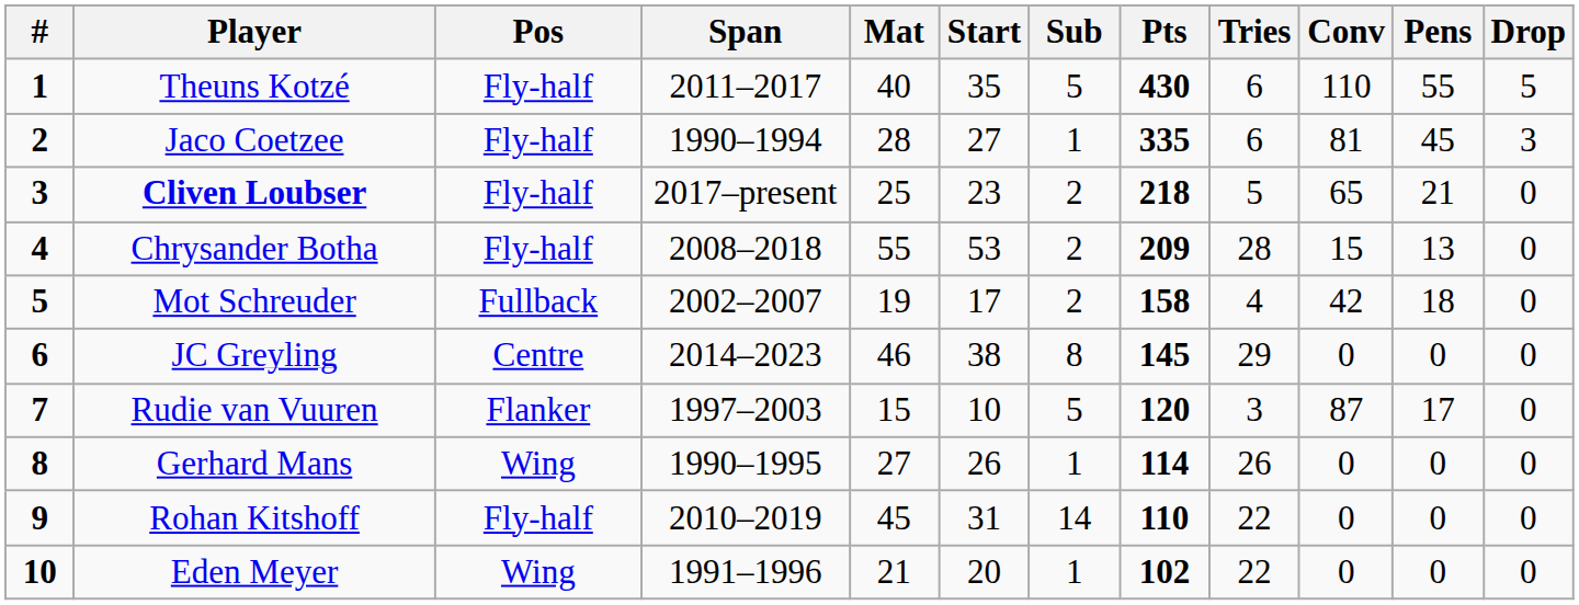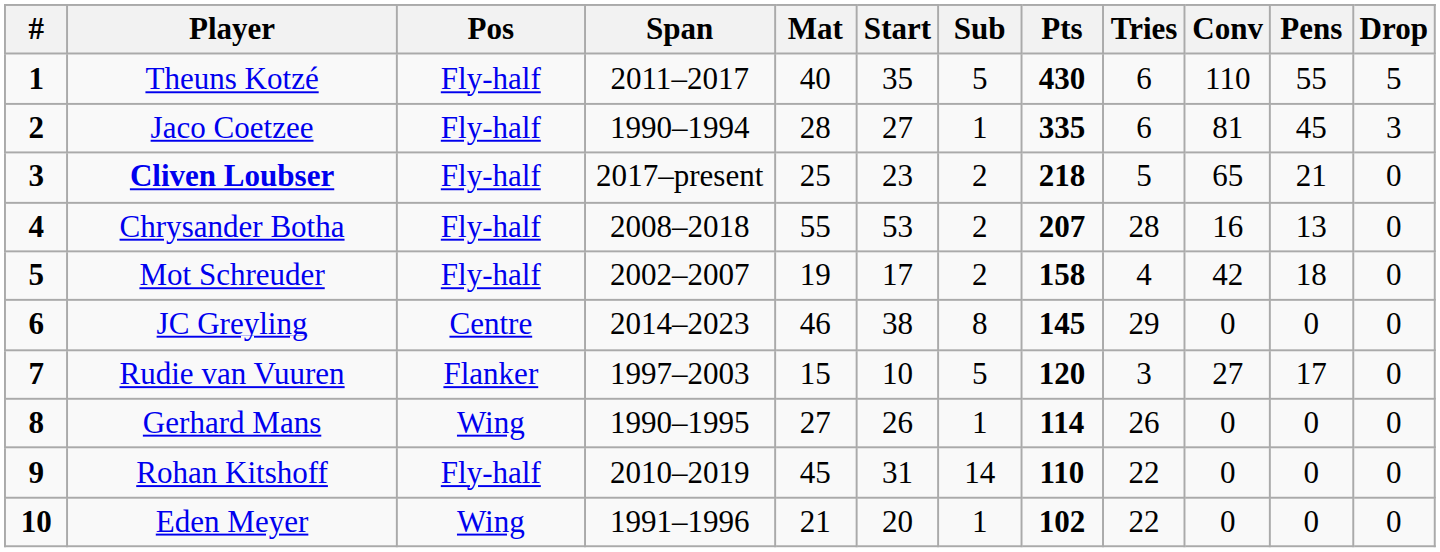 <table class="wikitable" style="text-align:center">
 <tr>
 <th style="width:25px">#</th>
 <th style="width:162px">Player</th>
 <th style="width:90px">Pos</th>
 <th style="width:90px">Span</th>
 <th style="width:35px">Mat</th>
 <th style="width:35px">Start</th>
 <th style="width:35px">Sub</th>
 <th style="width:35px">Pts</th>
 <th style="width:35px">Tries</th>
 <th style="width:35px">Conv</th>
 <th style="width:35px">Pens</th>
 <th style="width:35px">Drop</th>
 </tr>
 <tr>
 <td><strong>1</strong></td>
 <td><a href='#'>Theuns Kotzé</a></td>
 <td><a href='#'>Fly-half</a></td>
 <td>2011–2017</td>
 <td>40</td>
 <td>35</td>
 <td>5</td>
 <td><strong>430</strong></td>
 <td>6</td>
 <td>110</td>
 <td>55</td>
 <td>5</td>
 </tr>
 <tr>
 <td><strong>2</strong></td>
 <td><a href='#'>Jaco Coetzee</a></td>
 <td><a href='#'>Fly-half</a></td>
 <td>1990–1994</td>
 <td>28</td>
 <td>27</td>
 <td>1</td>
 <td><strong>335</strong></td>
 <td>6</td>
 <td>81</td>
 <td>45</td>
 <td>3</td>
 </tr>
 <tr>
 <td><strong>3</strong></td>
 <td><strong><a href='#'>Cliven Loubser</a></strong></td>
 <td><a href='#'>Fly-half</a></td>
 <td>2017–present</td>
 <td>25</td>
 <td>23</td>
 <td>2</td>
 <td><strong>218</strong></td>
 <td>5</td>
 <td>65</td>
 <td>21</td>
 <td>0</td>
 </tr>
 <tr>
 <td><strong>4</strong></td>
 <td><a href='#'>Chrysander Botha</a></td>
 <td><a href='#'>Fly-half</a></td>
 <td>2008–2018</td>
 <td>55</td>
 <td>53</td>
 <td>2</td>
-<td><strong>209</strong></td>
+<td><strong>207</strong></td>
 <td>28</td>
-<td>15</td>
+<td>16</td>
 <td>13</td>
 <td>0</td>
 </tr>
 <tr>
 <td><strong>5</strong></td>
 <td><a href='#'>Mot Schreuder</a></td>
-<td><a href='#'>Fullback</a></td>
+<td><a href='#'>Fly-half</a></td>
 <td>2002–2007</td>
 <td>19</td>
 <td>17</td>
 <td>2</td>
 <td><strong>158</strong></td>
 <td>4</td>
 <td>42</td>
 <td>18</td>
 <td>0</td>
 </tr>
 <tr>
 <td><strong>6</strong></td>
 <td><a href='#'>JC Greyling</a></td>
 <td><a href='#'>Centre</a></td>
 <td>2014–2023</td>
 <td>46</td>
 <td>38</td>
 <td>8</td>
 <td><strong>145</strong></td>
 <td>29</td>
 <td>0</td>
 <td>0</td>
 <td>0</td>
 </tr>
 <tr>
 <td><strong>7</strong></td>
 <td><a href='#'>Rudie van Vuuren</a></td>
 <td><a href='#'>Flanker</a></td>
 <td>1997–2003</td>
 <td>15</td>
 <td>10</td>
 <td>5</td>
 <td><strong>120</strong></td>
 <td>3</td>
-<td>87</td>
+<td>27</td>
 <td>17</td>
 <td>0</td>
 </tr>
 <tr>
 <td><strong>8</strong></td>
 <td><a href='#'>Gerhard Mans</a></td>
 <td><a href='#'>Wing</a></td>
 <td>1990–1995</td>
 <td>27</td>
 <td>26</td>
 <td>1</td>
 <td><strong>114</strong></td>
 <td>26</td>
 <td>0</td>
 <td>0</td>
 <td>0</td>
 </tr>
 <tr>
 <td><strong>9</strong></td>
 <td><a href='#'>Rohan Kitshoff</a></td>
 <td><a href='#'>Fly-half</a></td>
 <td>2010–2019</td>
 <td>45</td>
 <td>31</td>
 <td>14</td>
 <td><strong>110</strong></td>
 <td>22</td>
 <td>0</td>
 <td>0</td>
 <td>0</td>
 </tr>
 <tr>
 <td><strong>10</strong></td>
 <td><a href='#'>Eden Meyer</a></td>
 <td><a href='#'>Wing</a></td>
 <td>1991–1996</td>
 <td>21</td>
 <td>20</td>
 <td>1</td>
 <td><strong>102</strong></td>
 <td>22</td>
 <td>0</td>
 <td>0</td>
 <td>0</td>
 </tr>
 </table>
